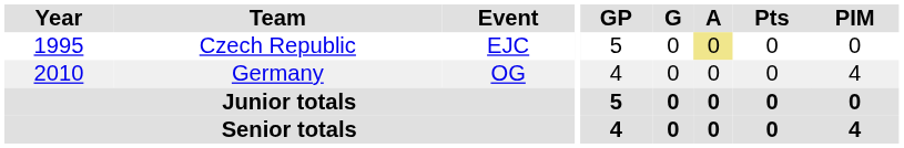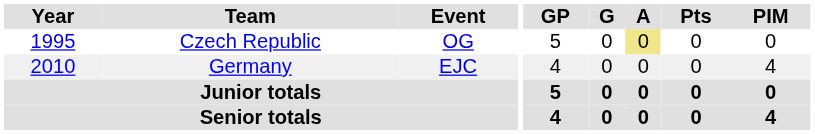 <table border="0" cellpadding="1" cellspacing="0" ID="Table3" style="text-align:center; width:40em">
 <tr ALIGN="center" bgcolor="#e0e0e0">
 <th>Year</th>
 <th>Team</th>
 <th>Event</th>
 <th rowspan="99" bgcolor="#ffffff"></th>
 <th>GP</th>
 <th>G</th>
 <th>A</th>
 <th>Pts</th>
 <th>PIM</th>
 </tr>
 <tr>
 <td><a href='#'>1995</a></td>
 <td><a href='#'>Czech Republic</a></td>
-<td><a href='#'>EJC</a></td>
+<td><a href='#'>OG</a></td>
 <td>5</td>
 <td>0</td>
 <td style="background: khaki;">0</td>
 <td>0</td>
 <td>0</td>
 </tr>
 <tr bgcolor="#f0f0f0">
 <td><a href='#'>2010</a></td>
 <td><a href='#'>Germany</a></td>
-<td><a href='#'>OG</a></td>
+<td><a href='#'>EJC</a></td>
 <td>4</td>
 <td>0</td>
 <td>0</td>
 <td>0</td>
 <td>4</td>
 </tr>
 <tr bgcolor="#e0e0e0">
 <th colspan="3">Junior totals</th>
 <th>5</th>
 <th>0</th>
 <th>0</th>
 <th>0</th>
 <th>0</th>
 </tr>
 <tr bgcolor="#e0e0e0">
 <th colspan="3">Senior totals</th>
 <th>4</th>
 <th>0</th>
 <th>0</th>
 <th>0</th>
 <th>4</th>
 </tr>
 </table>
